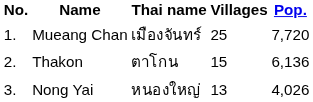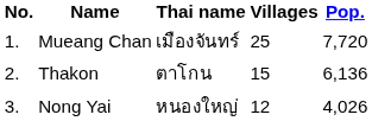 <table>
 <tr>
 <th>No.</th>
 <th>Name</th>
 <th>Thai name</th>
 <th>Villages</th>
 <th><a href='#'>Pop.</a></th>
 </tr>
 <tr>
 <td>1.</td>
 <td>Mueang Chan</td>
 <td>เมืองจันทร์</td>
 <td>25</td>
 <td>7,720</td>
 <td></td>
 </tr>
 <tr>
 <td>2.</td>
 <td>Thakon</td>
 <td>ตาโกน</td>
 <td>15</td>
 <td>6,136</td>
 <td></td>
 </tr>
 <tr>
 <td>3.</td>
 <td>Nong Yai</td>
 <td>หนองใหญ่</td>
-<td>13</td>
+<td>12</td>
 <td>4,026</td>
 <td></td>
 </tr>
 </table>
